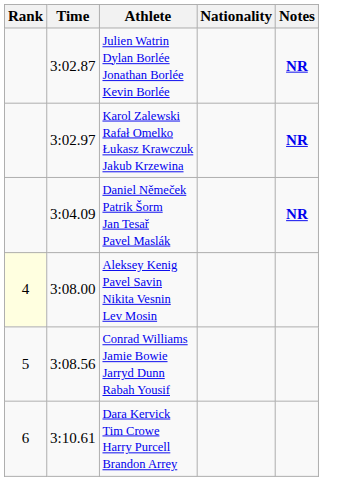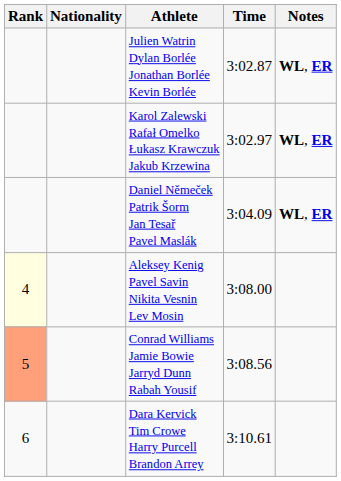 <table class="wikitable sortable" style="text-align:center">
 <tr>
 <th>Rank</th>
+<th>Nationality</th>
+<th>Athlete</th>
 <th>Time</th>
-<th>Athlete</th>
-<th>Nationality</th>
 <th>Notes</th>
 </tr>
 <tr>
 <td></td>
+<td align=left></td>
+<td align=left><small><a href='#'>Julien Watrin</a> <br> <a href='#'>Dylan Borlée</a><br><a href='#'>Jonathan Borlée</a> <br> <a href='#'>Kevin Borlée</a></small></td>
 <td>3:02.87</td>
-<td align=left><small><a href='#'>Julien Watrin</a> <br> <a href='#'>Dylan Borlée</a><br><a href='#'>Jonathan Borlée</a> <br> <a href='#'>Kevin Borlée</a></small></td>
-<td align=left></td>
-<td><strong><a href='#'>NR</a></strong></td>
+<td><strong>WL</strong>, <strong><a href='#'>ER</a></strong></td>
 </tr>
 <tr>
 <td></td>
+<td align=left></td>
+<td align=left><small><a href='#'>Karol Zalewski</a> <br> <a href='#'>Rafał Omelko</a><br><a href='#'>Łukasz Krawczuk</a> <br> <a href='#'>Jakub Krzewina</a></small></td>
 <td>3:02.97</td>
-<td align=left><small><a href='#'>Karol Zalewski</a> <br> <a href='#'>Rafał Omelko</a><br><a href='#'>Łukasz Krawczuk</a> <br> <a href='#'>Jakub Krzewina</a></small></td>
-<td align=left></td>
-<td><strong><a href='#'>NR</a></strong></td>
+<td><strong>WL</strong>, <strong><a href='#'>ER</a></strong></td>
 </tr>
 <tr>
 <td></td>
+<td align=left></td>
+<td align=left><small><a href='#'>Daniel Němeček</a> <br> <a href='#'>Patrik Šorm</a><br><a href='#'>Jan Tesař</a> <br> <a href='#'>Pavel Maslák</a></small></td>
 <td>3:04.09</td>
-<td align=left><small><a href='#'>Daniel Němeček</a> <br> <a href='#'>Patrik Šorm</a><br><a href='#'>Jan Tesař</a> <br> <a href='#'>Pavel Maslák</a></small></td>
-<td align=left></td>
-<td><strong><a href='#'>NR</a></strong></td>
+<td><strong>WL</strong>, <strong><a href='#'>ER</a></strong></td>
 </tr>
 <tr>
 <td style="background: lightyellow;">4</td>
+<td align=left></td>
+<td align=left><small><a href='#'>Aleksey Kenig</a> <br> <a href='#'>Pavel Savin</a><br><a href='#'>Nikita Vesnin</a> <br> <a href='#'>Lev Mosin</a></small></td>
 <td>3:08.00</td>
-<td align=left><small><a href='#'>Aleksey Kenig</a> <br> <a href='#'>Pavel Savin</a><br><a href='#'>Nikita Vesnin</a> <br> <a href='#'>Lev Mosin</a></small></td>
-<td align=left></td>
 <td></td>
 </tr>
 <tr>
-<td>5</td>
+<td style="background: lightsalmon;">5</td>
+<td align=left></td>
+<td align=left><small><a href='#'>Conrad Williams</a> <br> <a href='#'>Jamie Bowie</a><br><a href='#'>Jarryd Dunn</a> <br> <a href='#'>Rabah Yousif</a></small></td>
 <td>3:08.56</td>
-<td align=left><small><a href='#'>Conrad Williams</a> <br> <a href='#'>Jamie Bowie</a><br><a href='#'>Jarryd Dunn</a> <br> <a href='#'>Rabah Yousif</a></small></td>
-<td align=left></td>
 <td></td>
 </tr>
 <tr>
 <td>6</td>
+<td align=left></td>
+<td align=left><small><a href='#'>Dara Kervick</a> <br> <a href='#'>Tim Crowe</a><br><a href='#'>Harry Purcell</a> <br> <a href='#'>Brandon Arrey</a></small></td>
 <td>3:10.61</td>
-<td align=left><small><a href='#'>Dara Kervick</a> <br> <a href='#'>Tim Crowe</a><br><a href='#'>Harry Purcell</a> <br> <a href='#'>Brandon Arrey</a></small></td>
-<td align=left></td>
 <td></td>
 </tr>
 </table>
